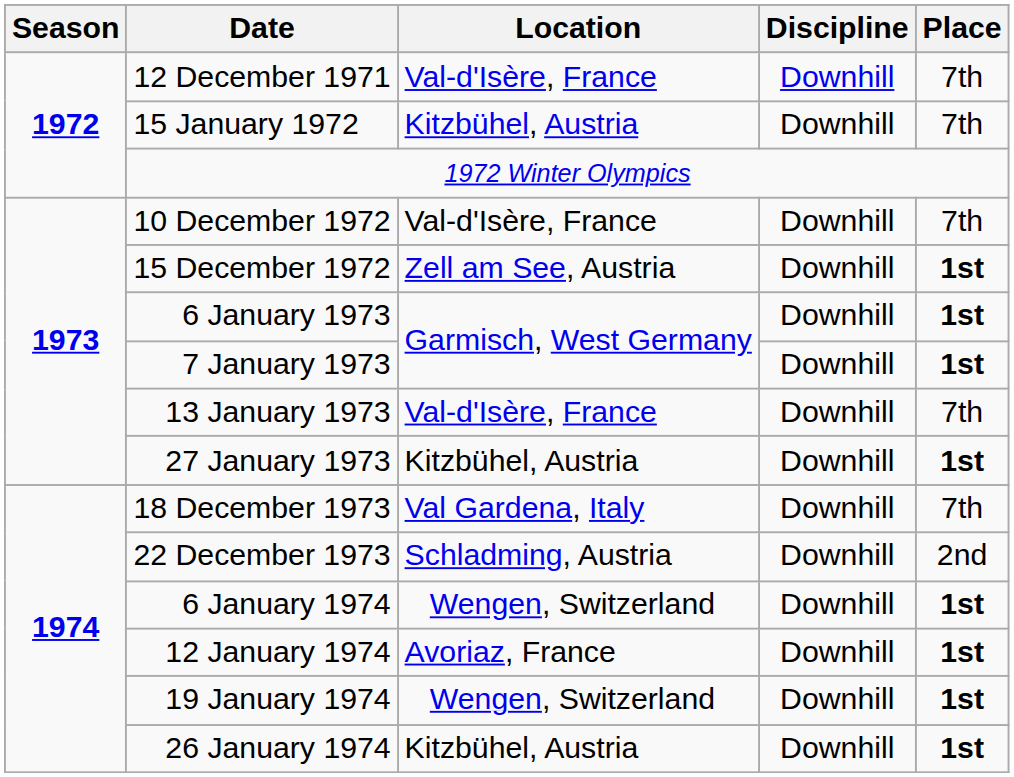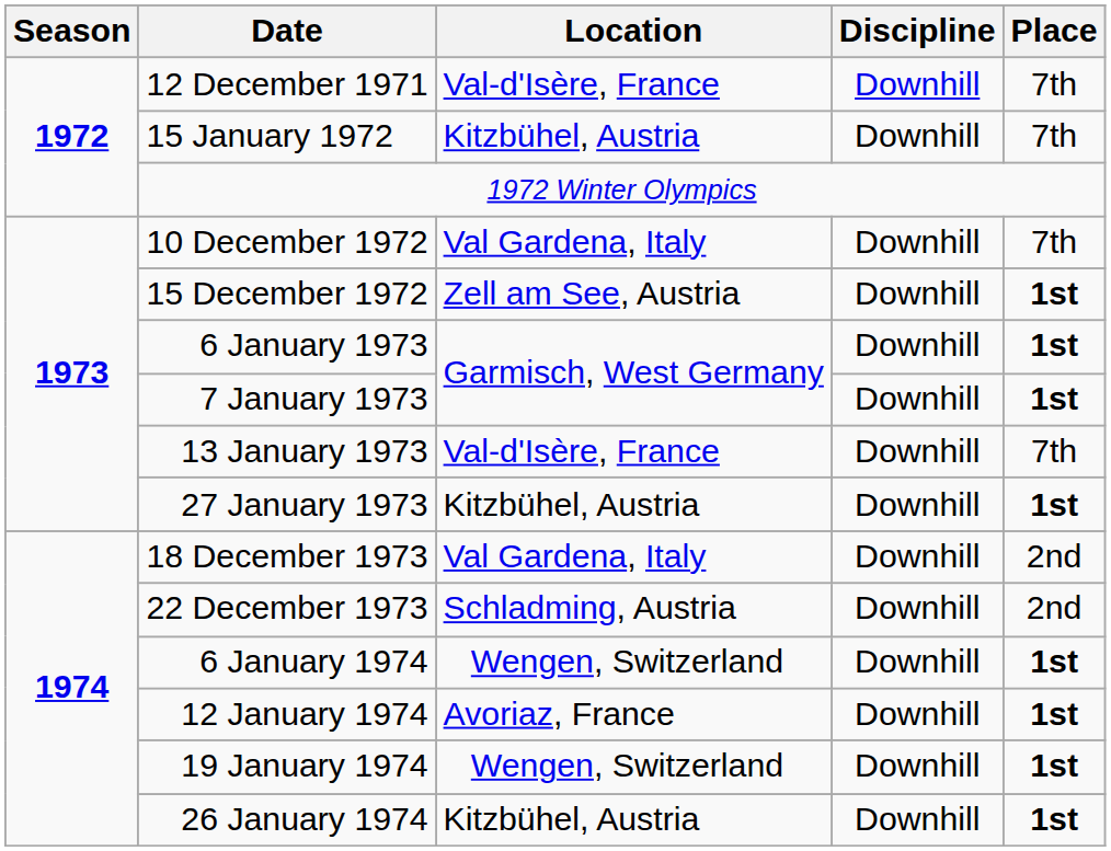 <table class="wikitable">
 <tr>
 <th>Season</th>
 <th>Date</th>
 <th>Location</th>
 <th>Discipline</th>
 <th>Place</th>
 </tr>
 <tr>
 <td rowspan="3" style="text-align:center;"><strong><a href='#'>1972</a></strong></td>
 <td>12 December 1971</td>
 <td> <a href='#'>Val-d'Isère</a>, <a href='#'>France</a></td>
 <td align=center><a href='#'>Downhill</a></td>
 <td align=center>7th</td>
 </tr>
 <tr>
 <td>15 January 1972</td>
 <td> <a href='#'>Kitzbühel</a>, <a href='#'>Austria</a></td>
 <td align=center>Downhill</td>
 <td align=center>7th</td>
 </tr>
 <tr>
 <td colspan="4" style="text-align:center;"><small> <a href='#'><em>1972 Winter Olympics</em></a></small></td>
 </tr>
 <tr>
 <td rowspan="6" style="text-align:center;"><strong><a href='#'>1973</a></strong></td>
 <td align=right>10 December 1972</td>
-<td> Val-d'Isère, France</td>
+<td> <a href='#'>Val Gardena</a>, <a href='#'>Italy</a></td>
 <td align=center>Downhill</td>
 <td align=center>7th</td>
 </tr>
 <tr>
 <td style="background:#BOEOE6; text-align:right;">15 December 1972</td>
 <td> <a href='#'>Zell am See</a>, Austria</td>
 <td style="background:#BOEOE6; text-align:center;">Downhill</td>
 <td style="text-align:center; background:#BOEOE6;"><strong>1st</strong></td>
 </tr>
 <tr>
 <td style="background:#BOEOE6; text-align:right;">6 January 1973</td>
 <td rowspan=2> <a href='#'>Garmisch</a>, <a href='#'>West Germany</a></td>
 <td style="background:#BOEOE6; text-align:center;">Downhill</td>
 <td style="text-align:center; background:#BOEOE6;"><strong>1st</strong></td>
 </tr>
 <tr style="background:#BOEOE6;">
 <td style="text-align:right;">7 January 1973</td>
 <td style="background:#BOEOE6; text-align:center;">Downhill</td>
 <td style="text-align:center; background:#BOEOE6;"><strong>1st</strong></td>
 </tr>
 <tr>
 <td align=right>13 January 1973</td>
 <td> <a href='#'>Val-d'Isère</a>, <a href='#'>France</a></td>
 <td align=center>Downhill</td>
 <td align=center>7th</td>
 </tr>
 <tr>
 <td style="background:#BOEOE6; text-align:right;">27 January 1973</td>
 <td> Kitzbühel, Austria</td>
 <td style="background:#BOEOE6; text-align:center;">Downhill</td>
 <td style="text-align:center; background:#BOEOE6;"><strong>1st</strong></td>
 </tr>
 <tr>
 <td rowspan="6" style="text-align:center;"><strong><a href='#'>1974</a></strong></td>
 <td align=right>18 December 1973</td>
 <td> <a href='#'>Val Gardena</a>, <a href='#'>Italy</a></td>
 <td align=center>Downhill</td>
-<td align=center>7th</td>
+<td align=center>2nd</td>
 </tr>
 <tr>
 <td align=right>22 December 1973</td>
 <td> <a href='#'>Schladming</a>, Austria</td>
 <td align=center>Downhill</td>
 <td align=center>2nd</td>
 </tr>
 <tr>
 <td style="background:#BOEOE6; text-align:right;">6 January 1974</td>
 <td>   <a href='#'>Wengen</a>, Switzerland</td>
 <td style="background:#BOEOE6; text-align:center;">Downhill</td>
 <td style="text-align:center; background:#BOEOE6;"><strong>1st</strong></td>
 </tr>
 <tr>
 <td style="background:#BOEOE6; text-align:right;">12 January 1974</td>
 <td> <a href='#'>Avoriaz</a>, France</td>
 <td style="background:#BOEOE6; text-align:center;">Downhill</td>
 <td style="text-align:center; background:#BOEOE6;"><strong>1st</strong></td>
 </tr>
 <tr>
 <td style="background:#BOEOE6; text-align:right;">19 January 1974</td>
 <td>   <a href='#'>Wengen</a>, Switzerland</td>
 <td style="background:#BOEOE6; text-align:center;">Downhill</td>
 <td style="text-align:center; background:#BOEOE6"><strong>1st</strong></td>
 </tr>
 <tr>
 <td style="background:#BOEOE6; text-align:right;">26 January 1974</td>
 <td> Kitzbühel, Austria</td>
 <td style="background:#BOEOE6; text-align:center;">Downhill</td>
 <td style="text-align:center; background:#BOEOE6;"><strong>1st</strong></td>
 </tr>
 </table>
